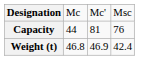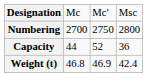 <table class="wikitable">
 <tr>
 <th>Designation</th>
 <td>Mc</td>
 <td>Mc'</td>
 <td>Msc</td>
 </tr>
 <tr>
+<th>Numbering</th>
+<td>2700</td>
+<td>2750</td>
+<td>2800</td>
+</tr>
+<tr>
 <th>Capacity</th>
 <td>44</td>
-<td>81</td>
-<td>76</td>
+<td>52</td>
+<td>36</td>
 </tr>
 <tr>
 <th>Weight (t)</th>
 <td>46.8</td>
 <td>46.9</td>
 <td>42.4</td>
 </tr>
 </table>
